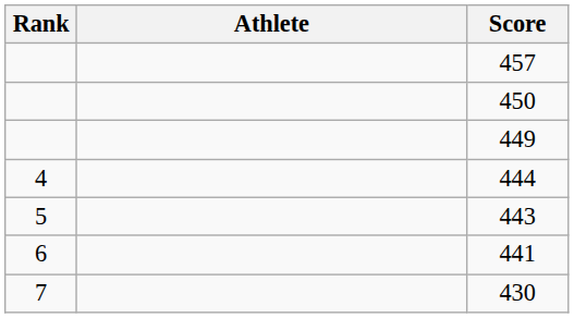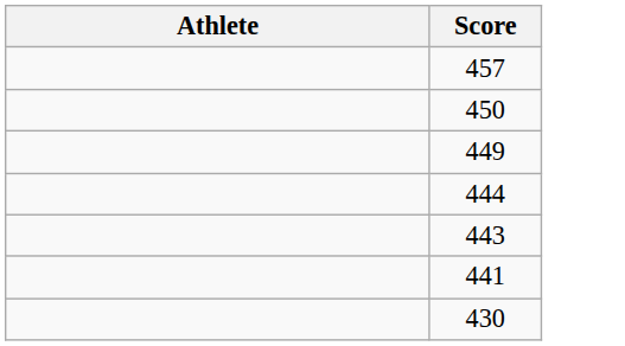 <table class=wikitable style="text-align:center">
 <tr>
-<th width=40>Rank</th>
 <th width=250>Athlete</th>
 <th width=60>Score</th>
 </tr>
 <tr>
-<td></td>
 <td align=left></td>
 <td>457</td>
 </tr>
 <tr>
-<td></td>
 <td align=left></td>
 <td>450</td>
 </tr>
 <tr>
-<td></td>
 <td align=left></td>
 <td>449</td>
 </tr>
 <tr>
-<td>4</td>
 <td align=left></td>
 <td>444</td>
 </tr>
 <tr>
-<td>5</td>
 <td align=left></td>
 <td>443</td>
 </tr>
 <tr>
-<td>6</td>
 <td align=left></td>
 <td>441</td>
 </tr>
 <tr>
-<td>7</td>
 <td align=left></td>
 <td>430</td>
 </tr>
 </table>
